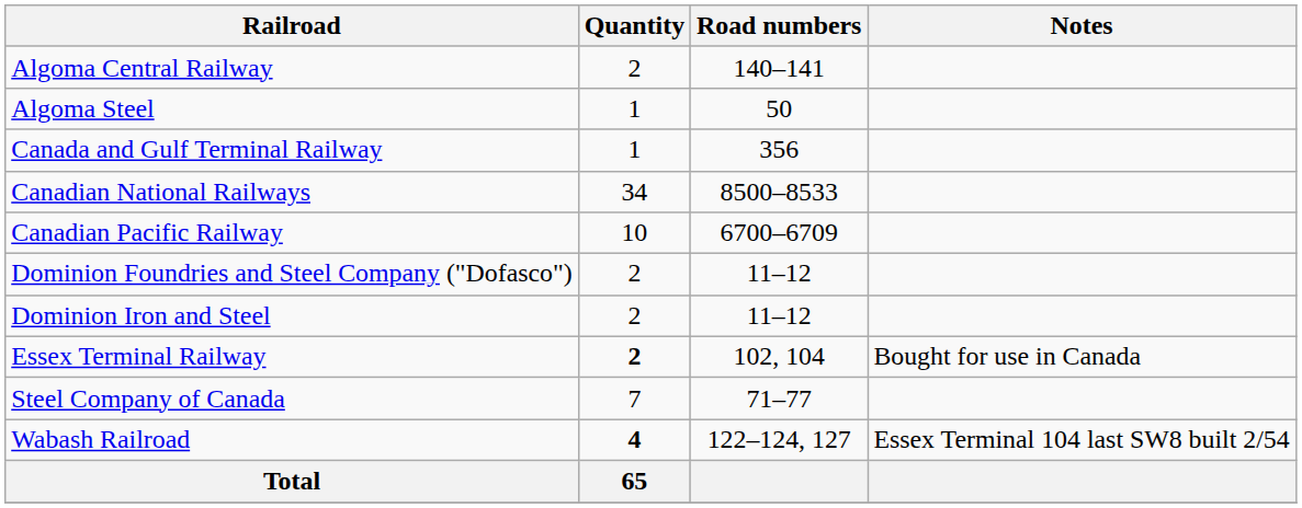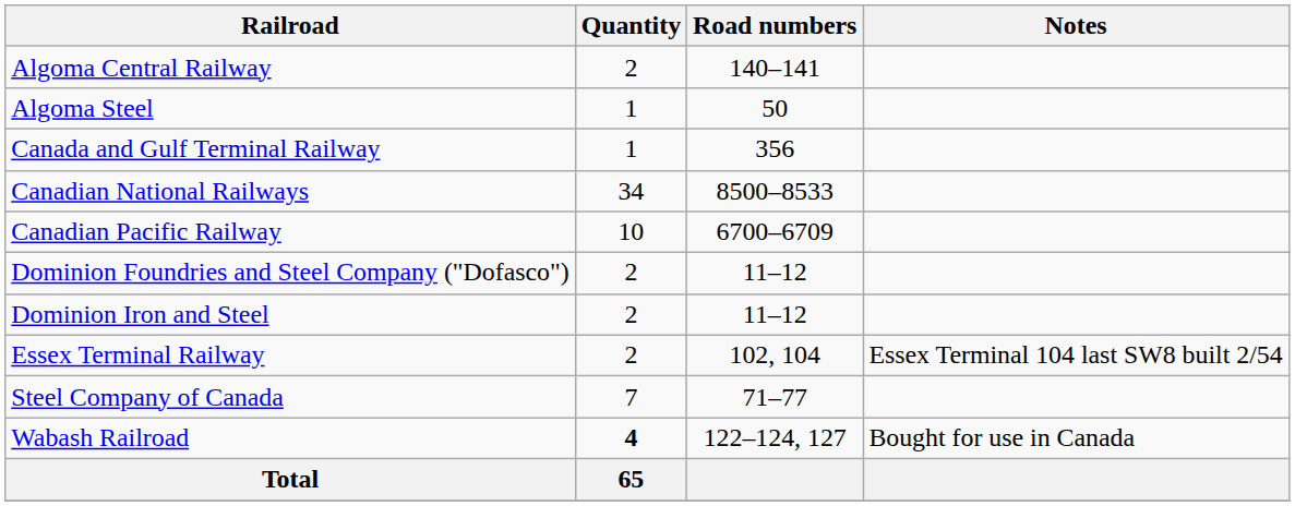 <table class="wikitable">
 <tr>
 <th>Railroad</th>
 <th>Quantity</th>
 <th>Road numbers</th>
 <th>Notes</th>
 </tr>
 <tr>
 <td><a href='#'>Algoma Central Railway</a></td>
 <td style="text-align:center;">2</td>
 <td style="text-align:center;">140–141</td>
 <td></td>
 </tr>
 <tr>
 <td><a href='#'>Algoma Steel</a></td>
 <td style="text-align:center;">1</td>
 <td style="text-align:center;">50</td>
 <td></td>
 </tr>
 <tr>
 <td><a href='#'>Canada and Gulf Terminal Railway</a></td>
 <td style="text-align:center;">1</td>
 <td style="text-align:center;">356</td>
 <td></td>
 </tr>
 <tr>
 <td><a href='#'>Canadian National Railways</a></td>
 <td style="text-align:center;">34</td>
 <td style="text-align:center;">8500–8533</td>
 <td></td>
 </tr>
 <tr>
 <td><a href='#'>Canadian Pacific Railway</a></td>
 <td style="text-align:center;">10</td>
 <td style="text-align:center;">6700–6709</td>
 <td></td>
 </tr>
 <tr>
 <td><a href='#'>Dominion Foundries and Steel Company</a> ("Dofasco")</td>
 <td style="text-align:center;">2</td>
 <td style="text-align:center;">11–12</td>
 <td></td>
 </tr>
 <tr>
 <td><a href='#'>Dominion Iron and Steel</a></td>
 <td style="text-align:center;">2</td>
 <td style="text-align:center;">11–12</td>
 <td></td>
 </tr>
 <tr>
 <td><a href='#'>Essex Terminal Railway</a></td>
-<td style="text-align:center;"><strong>2</strong></td>
+<td style="text-align:center;">2</td>
 <td style="text-align:center;">102, 104</td>
-<td>Bought for use in Canada</td>
+<td>Essex Terminal 104 last SW8 built 2/54</td>
 </tr>
 <tr>
 <td><a href='#'>Steel Company of Canada</a></td>
 <td style="text-align:center;">7</td>
 <td style="text-align:center;">71–77</td>
 <td></td>
 </tr>
 <tr>
 <td><a href='#'>Wabash Railroad</a></td>
 <td style="text-align:center;"><strong>4</strong></td>
 <td style="text-align:center;">122–124, 127</td>
-<td>Essex Terminal 104 last SW8 built 2/54</td>
+<td>Bought for use in Canada</td>
 </tr>
 <tr>
 <th>Total</th>
 <th>65</th>
 <th></th>
 <th></th>
 </tr>
 <tr>
 </tr>
 </table>
